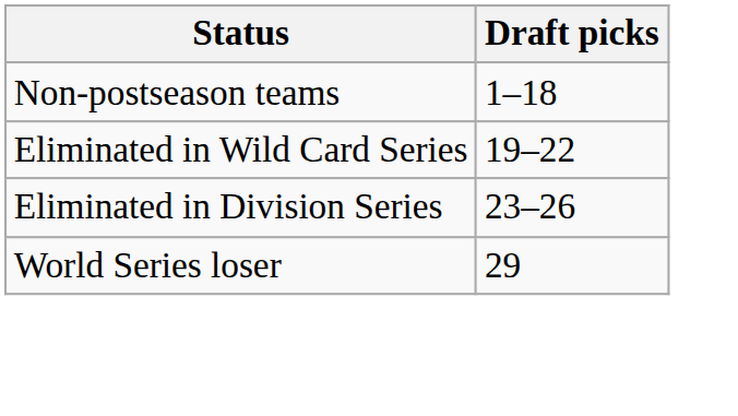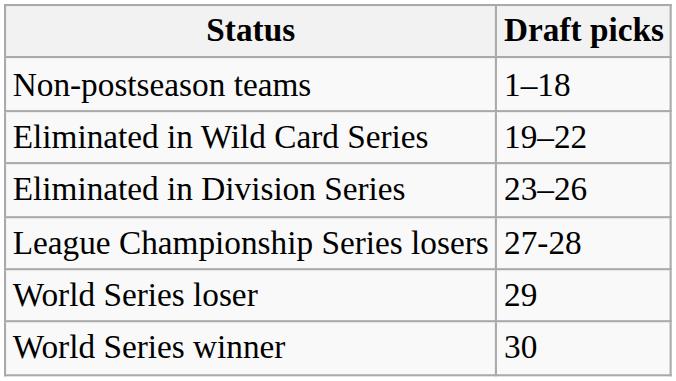 <table class="wikitable">
 <tr>
 <th>Status</th>
 <th>Draft picks</th>
 </tr>
 <tr>
 <td>Non-postseason teams</td>
 <td>1–18</td>
 </tr>
 <tr>
 <td>Eliminated in Wild Card Series</td>
 <td>19–22</td>
 </tr>
 <tr>
 <td>Eliminated in Division Series</td>
 <td>23–26</td>
 </tr>
 <tr>
+<td>League Championship Series losers</td>
+<td>27-28</td>
+</tr>
+<tr>
 <td>World Series loser</td>
 <td>29</td>
 </tr>
+<tr>
+<td>World Series winner</td>
+<td>30</td>
+</tr>
 </table>
